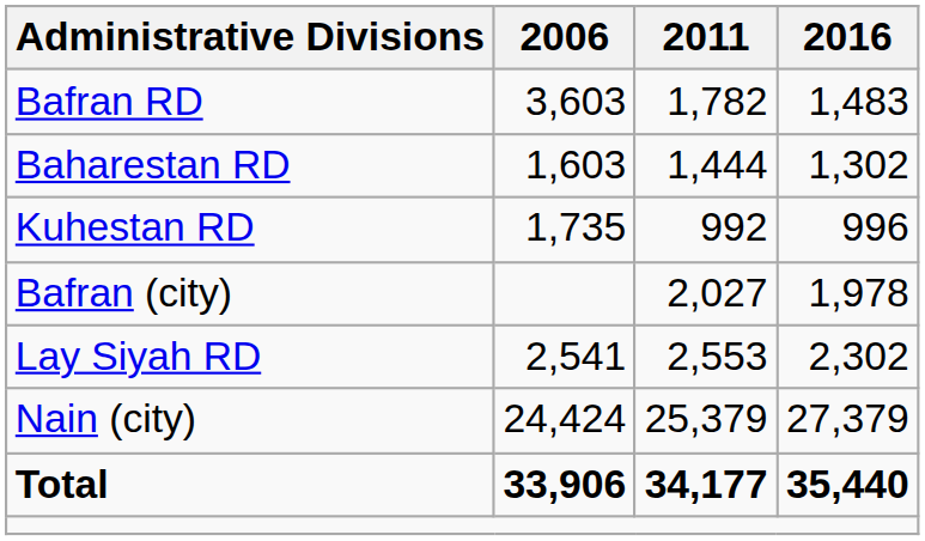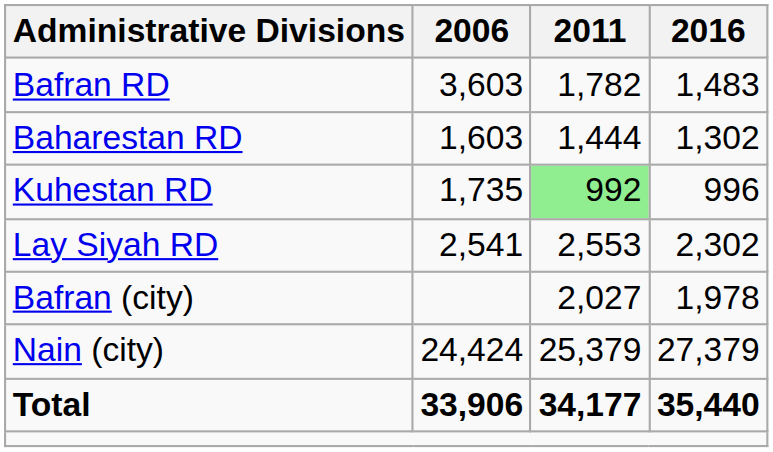 <table class="wikitable">
 <tr>
 <th>Administrative Divisions</th>
 <th>2006</th>
 <th>2011</th>
 <th>2016</th>
 </tr>
 <tr>
 <td><a href='#'>Bafran RD</a></td>
 <td style="text-align: right;">3,603</td>
 <td style="text-align: right;">1,782</td>
 <td style="text-align: right;">1,483</td>
 </tr>
 <tr>
 <td><a href='#'>Baharestan RD</a></td>
 <td style="text-align: right;">1,603</td>
 <td style="text-align: right;">1,444</td>
 <td style="text-align: right;">1,302</td>
 </tr>
 <tr>
 <td><a href='#'>Kuhestan RD</a></td>
 <td style="text-align: right;">1,735</td>
-<td style="text-align: right;">992</td>
+<td style="background: lightgreen; text-align: right;">992</td>
 <td style="text-align: right;">996</td>
+</tr>
+<tr>
+<td><a href='#'>Lay Siyah RD</a></td>
+<td style="text-align: right;">2,541</td>
+<td style="text-align: right;">2,553</td>
+<td style="text-align: right;">2,302</td>
 </tr>
 <tr>
 <td><a href='#'>Bafran</a> (city)</td>
 <td style="text-align: right;"></td>
 <td style="text-align: right;">2,027</td>
 <td style="text-align: right;">1,978</td>
-</tr>
-<tr>
-<td><a href='#'>Lay Siyah RD</a></td>
-<td style="text-align: right;">2,541</td>
-<td style="text-align: right;">2,553</td>
-<td style="text-align: right;">2,302</td>
 </tr>
 <tr>
 <td><a href='#'>Nain</a> (city)</td>
 <td style="text-align: right;">24,424</td>
 <td style="text-align: right;">25,379</td>
 <td style="text-align: right;">27,379</td>
 </tr>
 <tr>
 <td><strong>Total</strong></td>
 <td style="text-align: right;"><strong>33,906</strong></td>
 <td style="text-align: right;"><strong>34,177</strong></td>
 <td style="text-align: right;"><strong>35,440</strong></td>
 </tr>
 <tr>
 <td colspan=4></td>
 </tr>
 </table>
